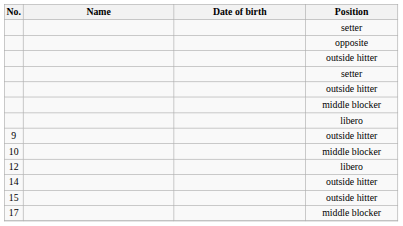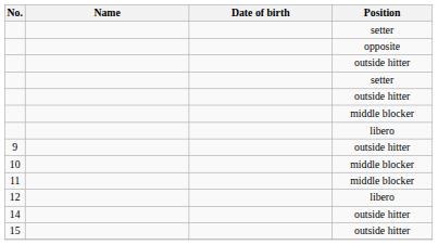 <table class="wikitable sortable" style="font-size:100%; text-align:center;">
 <tr>
 <th>No.</th>
 <th style="width:15em">Name</th>
 <th style="width:13em">Date of birth</th>
 <th style="width:9em">Position</th>
 </tr>
 <tr>
 <td></td>
 <td align=left> </td>
 <td align=right></td>
 <td>setter</td>
 </tr>
 <tr>
 <td></td>
 <td align=left> </td>
 <td align=right></td>
 <td>opposite</td>
 </tr>
 <tr>
 <td></td>
 <td align=left> </td>
 <td align=right></td>
 <td>outside hitter</td>
 </tr>
 <tr>
 <td></td>
 <td align=left> </td>
 <td align=right></td>
 <td>setter</td>
 </tr>
 <tr>
 <td></td>
 <td align=left> </td>
 <td align=right></td>
 <td>outside hitter</td>
 </tr>
 <tr>
 <td></td>
 <td align=left> </td>
 <td align=right></td>
 <td>middle blocker</td>
 </tr>
 <tr>
 <td></td>
 <td align=left> </td>
 <td align=right></td>
 <td>libero</td>
 </tr>
 <tr>
 <td>9</td>
 <td align=left> </td>
 <td align=right></td>
 <td>outside hitter</td>
 </tr>
 <tr>
 <td>10</td>
 <td align=left> </td>
 <td align=right></td>
 <td>middle blocker</td>
 </tr>
 <tr>
+<td>11</td>
+<td align=left> </td>
+<td align=right></td>
+<td>middle blocker</td>
+</tr>
+<tr>
 <td>12</td>
 <td align=left> </td>
 <td align=right></td>
 <td>libero</td>
 </tr>
 <tr>
 <td>14</td>
 <td align=left> </td>
 <td align=right></td>
 <td>outside hitter</td>
 </tr>
 <tr>
 <td>15</td>
 <td align=left> </td>
 <td align=right></td>
 <td>outside hitter</td>
 </tr>
 <tr>
-<td>17</td>
-<td align=left> </td>
-<td align=right></td>
-<td>middle blocker</td>
-</tr>
-<tr>
 </tr>
 </table>
